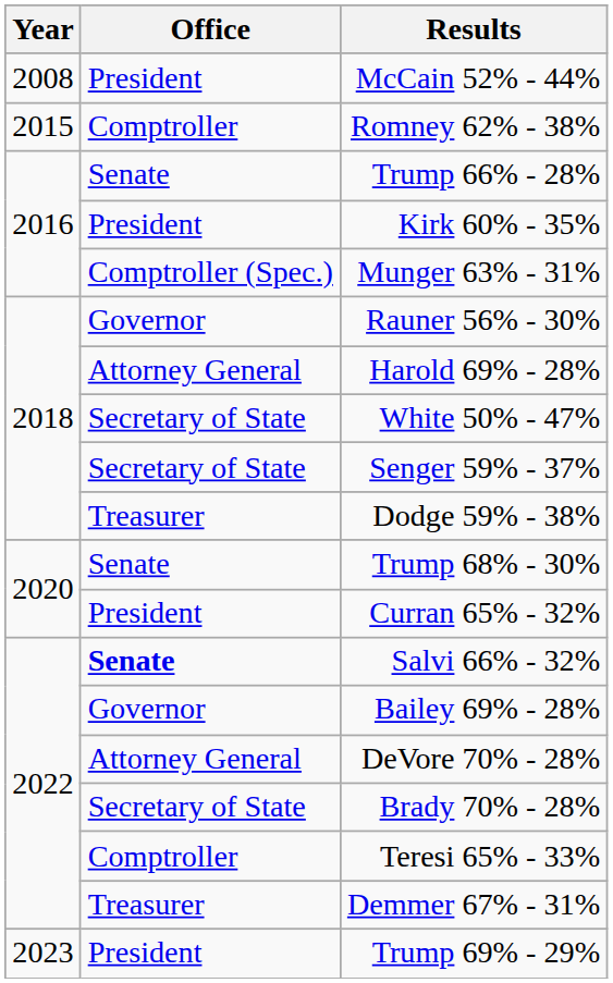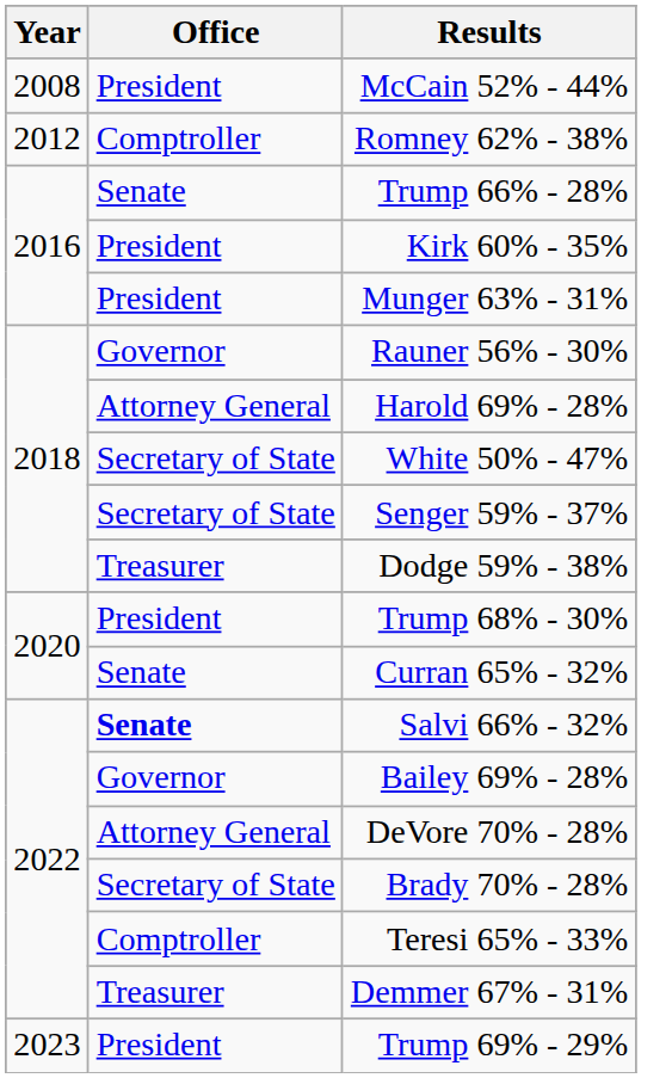 <table class=wikitable>
 <tr>
 <th>Year</th>
 <th>Office</th>
 <th>Results</th>
 </tr>
 <tr>
 <td>2008</td>
 <td><a href='#'>President</a></td>
 <td align="right" ><a href='#'>McCain</a> 52% - 44%</td>
 </tr>
 <tr>
-<td>2015</td>
+<td>2012</td>
 <td><a href='#'>Comptroller</a></td>
 <td align="right" ><a href='#'>Romney</a> 62% - 38%</td>
 </tr>
 <tr>
 <td rowspan=3>2016</td>
 <td><a href='#'>Senate</a></td>
 <td align="right" ><a href='#'>Trump</a> 66% - 28%</td>
 </tr>
 <tr>
 <td><a href='#'>President</a></td>
 <td align="right" ><a href='#'>Kirk</a> 60% - 35%</td>
 </tr>
 <tr>
-<td><a href='#'>Comptroller (Spec.)</a></td>
+<td><a href='#'>President</a></td>
 <td align="right" ><a href='#'>Munger</a> 63% - 31%</td>
 </tr>
 <tr>
 <td rowspan=5>2018</td>
 <td><a href='#'>Governor</a></td>
 <td align="right" ><a href='#'>Rauner</a> 56% - 30%</td>
 </tr>
 <tr>
 <td><a href='#'>Attorney General</a></td>
 <td align="right" ><a href='#'>Harold</a> 69% - 28%</td>
 </tr>
 <tr>
 <td><a href='#'>Secretary of State</a></td>
 <td align="right" ><a href='#'>White</a> 50% - 47%</td>
 </tr>
 <tr>
 <td><a href='#'>Secretary of State</a></td>
 <td align="right" ><a href='#'>Senger</a> 59% - 37%</td>
 </tr>
 <tr>
 <td><a href='#'>Treasurer</a></td>
 <td align="right" >Dodge 59% - 38%</td>
 </tr>
 <tr>
 <td rowspan=2>2020</td>
-<td><a href='#'>Senate</a></td>
+<td><a href='#'>President</a></td>
 <td align="right" ><a href='#'>Trump</a> 68% - 30%</td>
 </tr>
 <tr>
-<td><a href='#'>President</a></td>
+<td><a href='#'>Senate</a></td>
 <td align="right" ><a href='#'>Curran</a> 65% - 32%</td>
 </tr>
 <tr>
 <td rowspan=6>2022</td>
 <td><strong><a href='#'>Senate</a></strong></td>
 <td align="right" ><a href='#'>Salvi</a> 66% - 32%</td>
 </tr>
 <tr>
 <td><a href='#'>Governor</a></td>
 <td align="right" ><a href='#'>Bailey</a> 69% - 28%</td>
 </tr>
 <tr>
 <td><a href='#'>Attorney General</a></td>
 <td align="right" >DeVore 70% - 28%</td>
 </tr>
 <tr>
 <td><a href='#'>Secretary of State</a></td>
 <td align="right" ><a href='#'>Brady</a> 70% - 28%</td>
 </tr>
 <tr>
 <td><a href='#'>Comptroller</a></td>
 <td align="right" >Teresi 65% - 33%</td>
 </tr>
 <tr>
 <td><a href='#'>Treasurer</a></td>
 <td align="right" ><a href='#'>Demmer</a> 67% - 31%</td>
 </tr>
 <tr>
 <td>2023</td>
 <td><a href='#'>President</a></td>
 <td align="right" ><a href='#'>Trump</a> 69% - 29%</td>
 </tr>
 </table>
